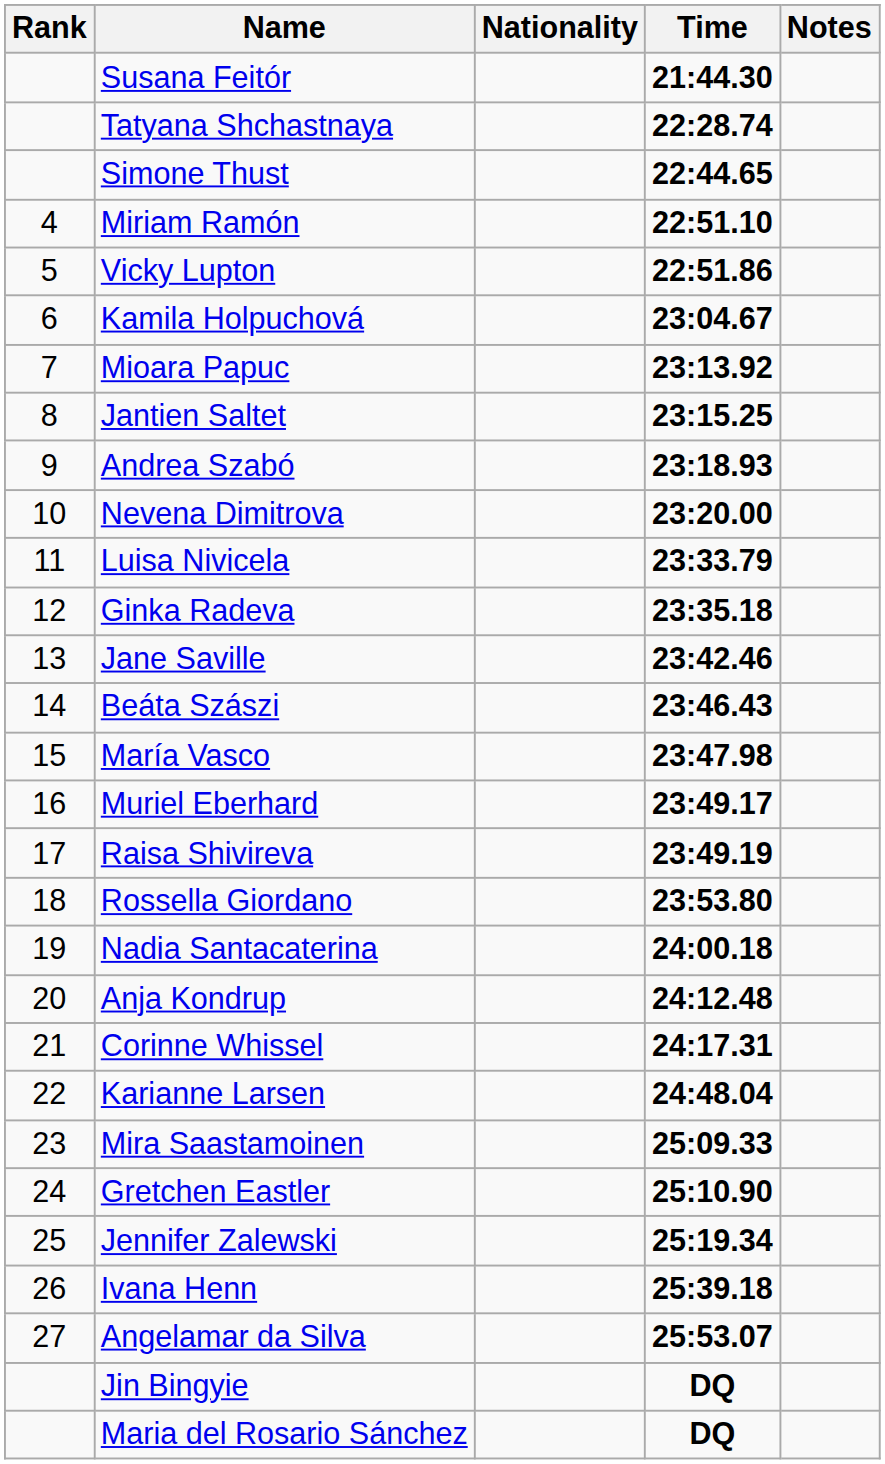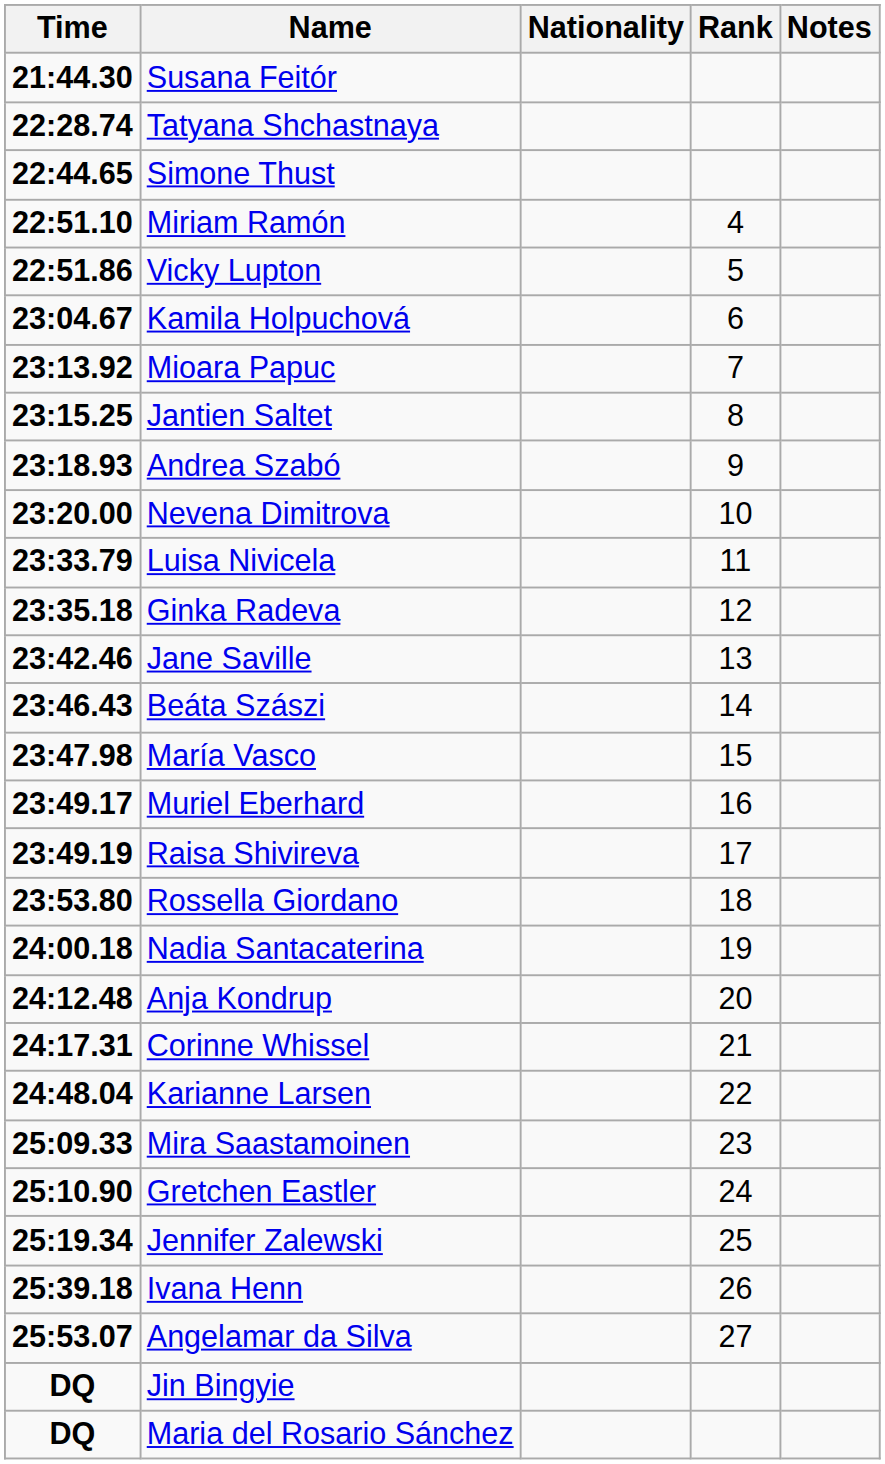 <table class="wikitable sortable" style="text-align:center">
 <tr>
-<th>Rank</th>
+<th>Time</th>
 <th>Name</th>
 <th>Nationality</th>
-<th>Time</th>
+<th>Rank</th>
 <th>Notes</th>
 </tr>
 <tr>
-<td></td>
+<td><strong>21:44.30</strong></td>
 <td align=left><a href='#'>Susana Feitór</a></td>
 <td align=left></td>
-<td><strong>21:44.30</strong></td>
+<td></td>
 <td></td>
 </tr>
 <tr>
-<td></td>
+<td><strong>22:28.74</strong></td>
 <td align=left><a href='#'>Tatyana Shchastnaya</a></td>
 <td align=left></td>
-<td><strong>22:28.74</strong></td>
+<td></td>
 <td></td>
 </tr>
 <tr>
-<td></td>
+<td><strong>22:44.65</strong></td>
 <td align=left><a href='#'>Simone Thust</a></td>
 <td align=left></td>
-<td><strong>22:44.65</strong></td>
+<td></td>
 <td></td>
 </tr>
 <tr>
-<td>4</td>
+<td><strong>22:51.10</strong></td>
 <td align=left><a href='#'>Miriam Ramón</a></td>
 <td align=left></td>
-<td><strong>22:51.10</strong></td>
+<td>4</td>
 <td></td>
 </tr>
 <tr>
-<td>5</td>
+<td><strong>22:51.86</strong></td>
 <td align=left><a href='#'>Vicky Lupton</a></td>
 <td align=left></td>
-<td><strong>22:51.86</strong></td>
+<td>5</td>
 <td></td>
 </tr>
 <tr>
-<td>6</td>
+<td><strong>23:04.67</strong></td>
 <td align=left><a href='#'>Kamila Holpuchová</a></td>
 <td align=left></td>
-<td><strong>23:04.67</strong></td>
+<td>6</td>
 <td></td>
 </tr>
 <tr>
-<td>7</td>
+<td><strong>23:13.92</strong></td>
 <td align=left><a href='#'>Mioara Papuc</a></td>
 <td align=left></td>
-<td><strong>23:13.92</strong></td>
+<td>7</td>
 <td></td>
 </tr>
 <tr>
-<td>8</td>
+<td><strong>23:15.25</strong></td>
 <td align=left><a href='#'>Jantien Saltet</a></td>
 <td align=left></td>
-<td><strong>23:15.25</strong></td>
+<td>8</td>
 <td></td>
 </tr>
 <tr>
-<td>9</td>
+<td><strong>23:18.93</strong></td>
 <td align=left><a href='#'>Andrea Szabó</a></td>
 <td align=left></td>
-<td><strong>23:18.93</strong></td>
+<td>9</td>
 <td></td>
 </tr>
 <tr>
-<td>10</td>
+<td><strong>23:20.00</strong></td>
 <td align=left><a href='#'>Nevena Dimitrova</a></td>
 <td align=left></td>
-<td><strong>23:20.00</strong></td>
+<td>10</td>
 <td></td>
 </tr>
 <tr>
-<td>11</td>
+<td><strong>23:33.79</strong></td>
 <td align=left><a href='#'>Luisa Nivicela</a></td>
 <td align=left></td>
-<td><strong>23:33.79</strong></td>
+<td>11</td>
 <td></td>
 </tr>
 <tr>
-<td>12</td>
+<td><strong>23:35.18</strong></td>
 <td align=left><a href='#'>Ginka Radeva</a></td>
 <td align=left></td>
-<td><strong>23:35.18</strong></td>
+<td>12</td>
 <td></td>
 </tr>
 <tr>
-<td>13</td>
+<td><strong>23:42.46</strong></td>
 <td align=left><a href='#'>Jane Saville</a></td>
 <td align=left></td>
-<td><strong>23:42.46</strong></td>
+<td>13</td>
 <td></td>
 </tr>
 <tr>
-<td>14</td>
+<td><strong>23:46.43</strong></td>
 <td align=left><a href='#'>Beáta Szászi</a></td>
 <td align=left></td>
-<td><strong>23:46.43</strong></td>
+<td>14</td>
 <td></td>
 </tr>
 <tr>
-<td>15</td>
+<td><strong>23:47.98</strong></td>
 <td align=left><a href='#'>María Vasco</a></td>
 <td align=left></td>
-<td><strong>23:47.98</strong></td>
+<td>15</td>
 <td></td>
 </tr>
 <tr>
-<td>16</td>
+<td><strong>23:49.17</strong></td>
 <td align=left><a href='#'>Muriel Eberhard</a></td>
 <td align=left></td>
-<td><strong>23:49.17</strong></td>
+<td>16</td>
 <td></td>
 </tr>
 <tr>
-<td>17</td>
+<td><strong>23:49.19</strong></td>
 <td align=left><a href='#'>Raisa Shivireva</a></td>
 <td align=left></td>
-<td><strong>23:49.19</strong></td>
+<td>17</td>
 <td></td>
 </tr>
 <tr>
-<td>18</td>
+<td><strong>23:53.80</strong></td>
 <td align=left><a href='#'>Rossella Giordano</a></td>
 <td align=left></td>
-<td><strong>23:53.80</strong></td>
+<td>18</td>
 <td></td>
 </tr>
 <tr>
-<td>19</td>
+<td><strong>24:00.18</strong></td>
 <td align=left><a href='#'>Nadia Santacaterina</a></td>
 <td align=left></td>
-<td><strong>24:00.18</strong></td>
+<td>19</td>
 <td></td>
 </tr>
 <tr>
-<td>20</td>
+<td><strong>24:12.48</strong></td>
 <td align=left><a href='#'>Anja Kondrup</a></td>
 <td align=left></td>
-<td><strong>24:12.48</strong></td>
+<td>20</td>
 <td></td>
 </tr>
 <tr>
-<td>21</td>
+<td><strong>24:17.31</strong></td>
 <td align=left><a href='#'>Corinne Whissel</a></td>
 <td align=left></td>
-<td><strong>24:17.31</strong></td>
+<td>21</td>
 <td></td>
 </tr>
 <tr>
-<td>22</td>
+<td><strong>24:48.04</strong></td>
 <td align=left><a href='#'>Karianne Larsen</a></td>
 <td align=left></td>
-<td><strong>24:48.04</strong></td>
+<td>22</td>
 <td></td>
 </tr>
 <tr>
-<td>23</td>
+<td><strong>25:09.33</strong></td>
 <td align=left><a href='#'>Mira Saastamoinen</a></td>
 <td align=left></td>
-<td><strong>25:09.33</strong></td>
+<td>23</td>
 <td></td>
 </tr>
 <tr>
-<td>24</td>
+<td><strong>25:10.90</strong></td>
 <td align=left><a href='#'>Gretchen Eastler</a></td>
 <td align=left></td>
-<td><strong>25:10.90</strong></td>
+<td>24</td>
 <td></td>
 </tr>
 <tr>
-<td>25</td>
+<td><strong>25:19.34</strong></td>
 <td align=left><a href='#'>Jennifer Zalewski</a></td>
 <td align=left></td>
-<td><strong>25:19.34</strong></td>
+<td>25</td>
 <td></td>
 </tr>
 <tr>
-<td>26</td>
+<td><strong>25:39.18</strong></td>
 <td align=left><a href='#'>Ivana Henn</a></td>
 <td align=left></td>
-<td><strong>25:39.18</strong></td>
+<td>26</td>
 <td></td>
 </tr>
 <tr>
-<td>27</td>
+<td><strong>25:53.07</strong></td>
 <td align=left><a href='#'>Angelamar da Silva</a></td>
 <td align=left></td>
-<td><strong>25:53.07</strong></td>
+<td>27</td>
 <td></td>
 </tr>
 <tr>
-<td></td>
+<td><strong>DQ</strong></td>
 <td align=left><a href='#'>Jin Bingyie</a></td>
 <td align=left></td>
-<td><strong>DQ</strong></td>
+<td></td>
 <td></td>
 </tr>
 <tr>
-<td></td>
+<td><strong>DQ</strong></td>
 <td align=left><a href='#'>Maria del Rosario Sánchez</a></td>
 <td align=left></td>
-<td><strong>DQ</strong></td>
+<td></td>
 <td></td>
 </tr>
 </table>
